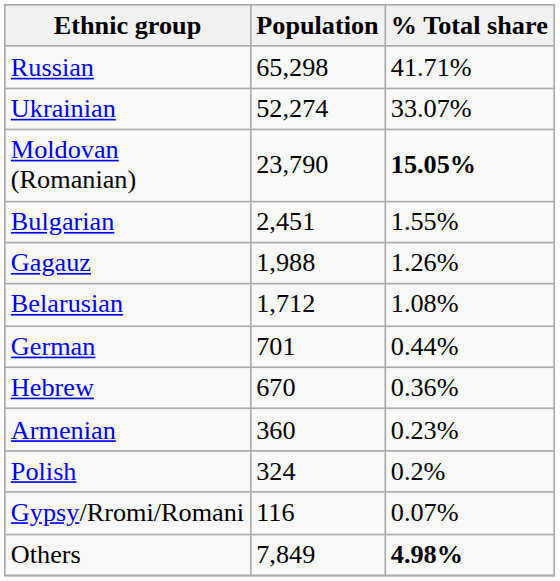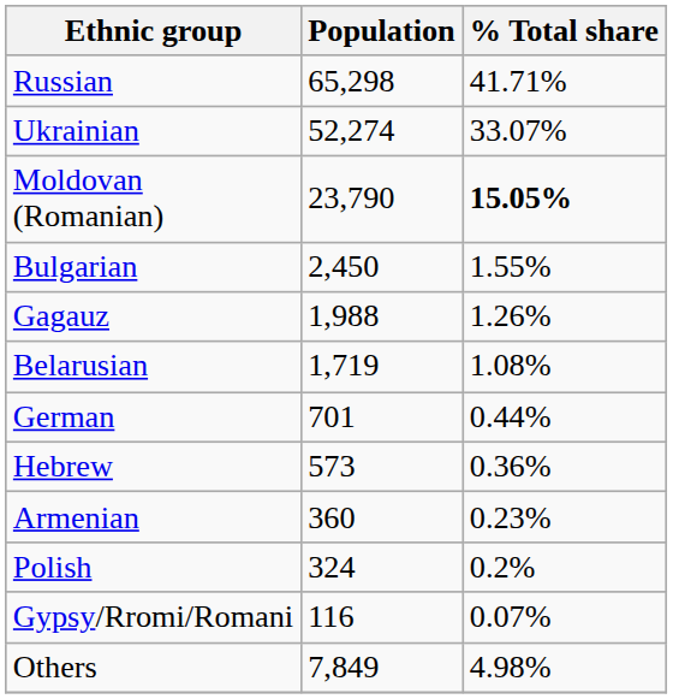 <table class="wikitable sortable">
 <tr>
 <th style="width:140px;">Ethnic group</th>
 <th>Population</th>
 <th>% Total share</th>
 </tr>
 <tr>
 <td><a href='#'>Russian</a></td>
 <td>65,298</td>
 <td>41.71%</td>
 </tr>
 <tr>
 <td><a href='#'>Ukrainian</a></td>
 <td>52,274</td>
 <td>33.07%</td>
 </tr>
 <tr>
 <td><a href='#'>Moldovan</a> (Romanian)</td>
 <td>23,790</td>
 <td><strong>15.05%</strong></td>
 </tr>
 <tr>
 <td><a href='#'>Bulgarian</a></td>
-<td>2,451</td>
+<td>2,450</td>
 <td>1.55%</td>
 </tr>
 <tr>
 <td><a href='#'>Gagauz</a></td>
 <td>1,988</td>
 <td>1.26%</td>
 </tr>
 <tr>
 <td><a href='#'>Belarusian</a></td>
-<td>1,712</td>
+<td>1,719</td>
 <td>1.08%</td>
 </tr>
 <tr>
 <td><a href='#'>German</a></td>
 <td>701</td>
 <td>0.44%</td>
 </tr>
 <tr>
 <td><a href='#'>Hebrew</a></td>
-<td>670</td>
+<td>573</td>
 <td>0.36%</td>
 </tr>
 <tr>
 <td><a href='#'>Armenian</a></td>
 <td>360</td>
 <td>0.23%</td>
 </tr>
 <tr>
 <td><a href='#'>Polish</a></td>
 <td>324</td>
 <td>0.2%</td>
 </tr>
 <tr>
 <td><a href='#'>Gypsy</a>/Rromi/Romani</td>
 <td>116</td>
 <td>0.07%</td>
 </tr>
 <tr>
 <td>Others</td>
 <td>7,849</td>
-<td><strong>4.98%</strong></td>
+<td>4.98%</td>
 </tr>
 <tr>
 </tr>
 </table>
